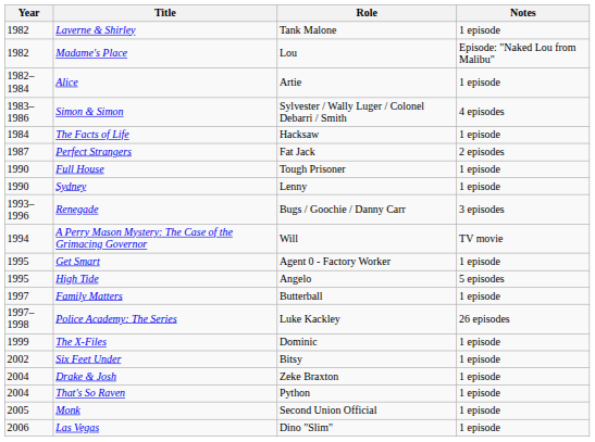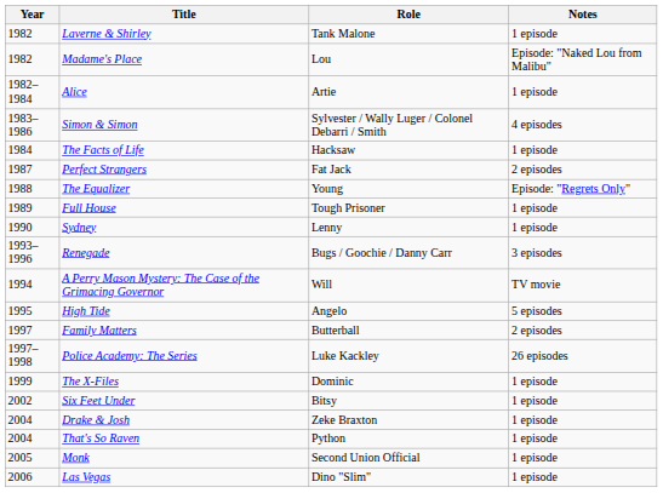 <table class="wikitable sortable">
 <tr>
 <th>Year</th>
 <th>Title</th>
 <th>Role</th>
 <th>Notes</th>
 </tr>
 <tr>
 <td>1982</td>
 <td><em><a href='#'>Laverne & Shirley</a></em></td>
 <td>Tank Malone</td>
 <td>1 episode</td>
 </tr>
 <tr>
 <td>1982</td>
 <td><em><a href='#'>Madame's Place</a></em></td>
 <td>Lou</td>
 <td>Episode: "Naked Lou from Malibu"</td>
 </tr>
 <tr>
 <td>1982–1984</td>
 <td><em><a href='#'>Alice</a></em></td>
 <td>Artie</td>
 <td>1 episode</td>
 </tr>
 <tr>
 <td>1983–1986</td>
 <td><em><a href='#'>Simon & Simon</a></em></td>
 <td>Sylvester / Wally Luger / Colonel Debarri / Smith</td>
 <td>4 episodes</td>
 </tr>
 <tr>
 <td>1984</td>
 <td><em><a href='#'>The Facts of Life</a></em></td>
 <td>Hacksaw</td>
 <td>1 episode</td>
 </tr>
 <tr>
 <td>1987</td>
 <td><em><a href='#'>Perfect Strangers</a></em></td>
 <td>Fat Jack</td>
 <td>2 episodes</td>
 </tr>
 <tr>
-<td>1990</td>
+<td>1988</td>
+<td><em><a href='#'>The Equalizer</a></em></td>
+<td>Young</td>
+<td>Episode: "<a href='#'>Regrets Only</a>"</td>
+</tr>
+<tr>
+<td>1989</td>
 <td><em><a href='#'>Full House</a></em></td>
 <td>Tough Prisoner</td>
 <td>1 episode</td>
 </tr>
 <tr>
 <td>1990</td>
 <td><em><a href='#'>Sydney</a></em></td>
 <td>Lenny</td>
 <td>1 episode</td>
 </tr>
 <tr>
 <td>1993–1996</td>
 <td><em><a href='#'>Renegade</a></em></td>
 <td>Bugs / Goochie / Danny Carr</td>
 <td>3 episodes</td>
 </tr>
 <tr>
 <td>1994</td>
 <td><em><a href='#'>A Perry Mason Mystery: The Case of the Grimacing Governor</a></em></td>
 <td>Will</td>
 <td>TV movie</td>
 </tr>
 <tr>
 <td>1995</td>
-<td><em><a href='#'>Get Smart</a></em></td>
-<td>Agent 0 - Factory Worker</td>
-<td>1 episode</td>
-</tr>
-<tr>
-<td>1995</td>
 <td><em><a href='#'>High Tide</a></em></td>
 <td>Angelo</td>
 <td>5 episodes</td>
 </tr>
 <tr>
 <td>1997</td>
 <td><em><a href='#'>Family Matters</a></em></td>
 <td>Butterball</td>
-<td>1 episode</td>
+<td>2 episodes</td>
 </tr>
 <tr>
 <td>1997–1998</td>
 <td><em> <a href='#'>Police Academy: The Series</a></em></td>
 <td>Luke Kackley</td>
 <td>26 episodes</td>
 </tr>
 <tr>
 <td>1999</td>
 <td><em><a href='#'>The X-Files</a></em></td>
 <td>Dominic</td>
 <td>1 episode</td>
 </tr>
 <tr>
 <td>2002</td>
 <td><em><a href='#'>Six Feet Under</a></em></td>
 <td>Bitsy</td>
 <td>1 episode</td>
 </tr>
 <tr>
 <td>2004</td>
 <td><em><a href='#'>Drake & Josh</a></em></td>
 <td>Zeke Braxton</td>
 <td>1 episode</td>
 </tr>
 <tr>
 <td>2004</td>
 <td><em><a href='#'>That's So Raven</a></em></td>
 <td>Python</td>
 <td>1 episode</td>
 </tr>
 <tr>
 <td>2005</td>
 <td><em><a href='#'>Monk</a></em></td>
 <td>Second Union Official</td>
 <td>1 episode</td>
 </tr>
 <tr>
 <td>2006</td>
 <td><em><a href='#'>Las Vegas</a></em></td>
 <td>Dino "Slim"</td>
 <td>1 episode</td>
 </tr>
 </table>
